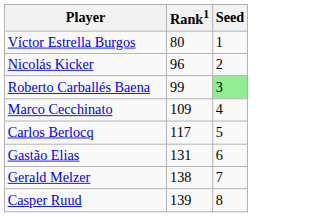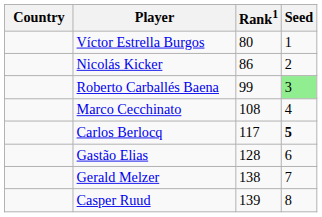 <table class="sortable wikitable">
 <tr>
+<th width="70">Country</th>
 <th width="175">Player</th>
 <th>Rank<sup>1</sup></th>
 <th>Seed</th>
 </tr>
 <tr>
+<td></td>
 <td><a href='#'>Víctor Estrella Burgos</a></td>
 <td>80</td>
 <td>1</td>
 </tr>
 <tr>
+<td></td>
 <td><a href='#'>Nicolás Kicker</a></td>
-<td>96</td>
+<td>86</td>
 <td>2</td>
 </tr>
 <tr>
+<td></td>
 <td><a href='#'>Roberto Carballés Baena</a></td>
 <td>99</td>
 <td style="background: lightgreen;">3</td>
 </tr>
 <tr>
+<td></td>
 <td><a href='#'>Marco Cecchinato</a></td>
-<td>109</td>
+<td>108</td>
 <td>4</td>
 </tr>
 <tr>
+<td></td>
 <td><a href='#'>Carlos Berlocq</a></td>
 <td>117</td>
-<td>5</td>
+<td><strong>5</strong></td>
 </tr>
 <tr>
+<td></td>
 <td><a href='#'>Gastão Elias</a></td>
-<td>131</td>
+<td>128</td>
 <td>6</td>
 </tr>
 <tr>
+<td></td>
 <td><a href='#'>Gerald Melzer</a></td>
 <td>138</td>
 <td>7</td>
 </tr>
 <tr>
+<td></td>
 <td><a href='#'>Casper Ruud</a></td>
 <td>139</td>
 <td>8</td>
 </tr>
 </table>
